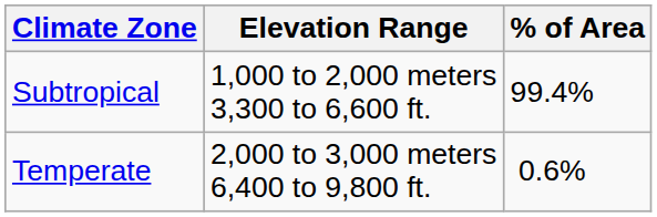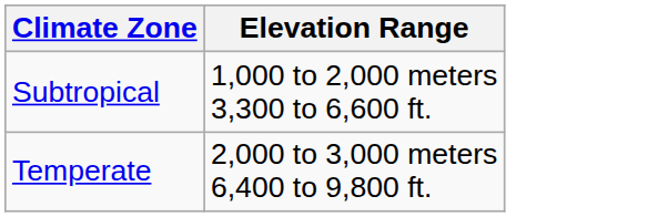 <table class="wikitable">
 <tr>
 <th><a href='#'>Climate Zone</a></th>
 <th>Elevation Range</th>
-<th>% of Area</th>
 </tr>
 <tr>
 <td><a href='#'>Subtropical</a></td>
 <td>1,000 to 2,000 meters<br>3,300 to 6,600 ft.</td>
-<td>99.4%</td>
 </tr>
 <tr>
 <td><a href='#'>Temperate</a></td>
 <td>2,000 to 3,000 meters<br>6,400 to 9,800 ft.</td>
-<td> 0.6%</td>
 </tr>
 </table>
